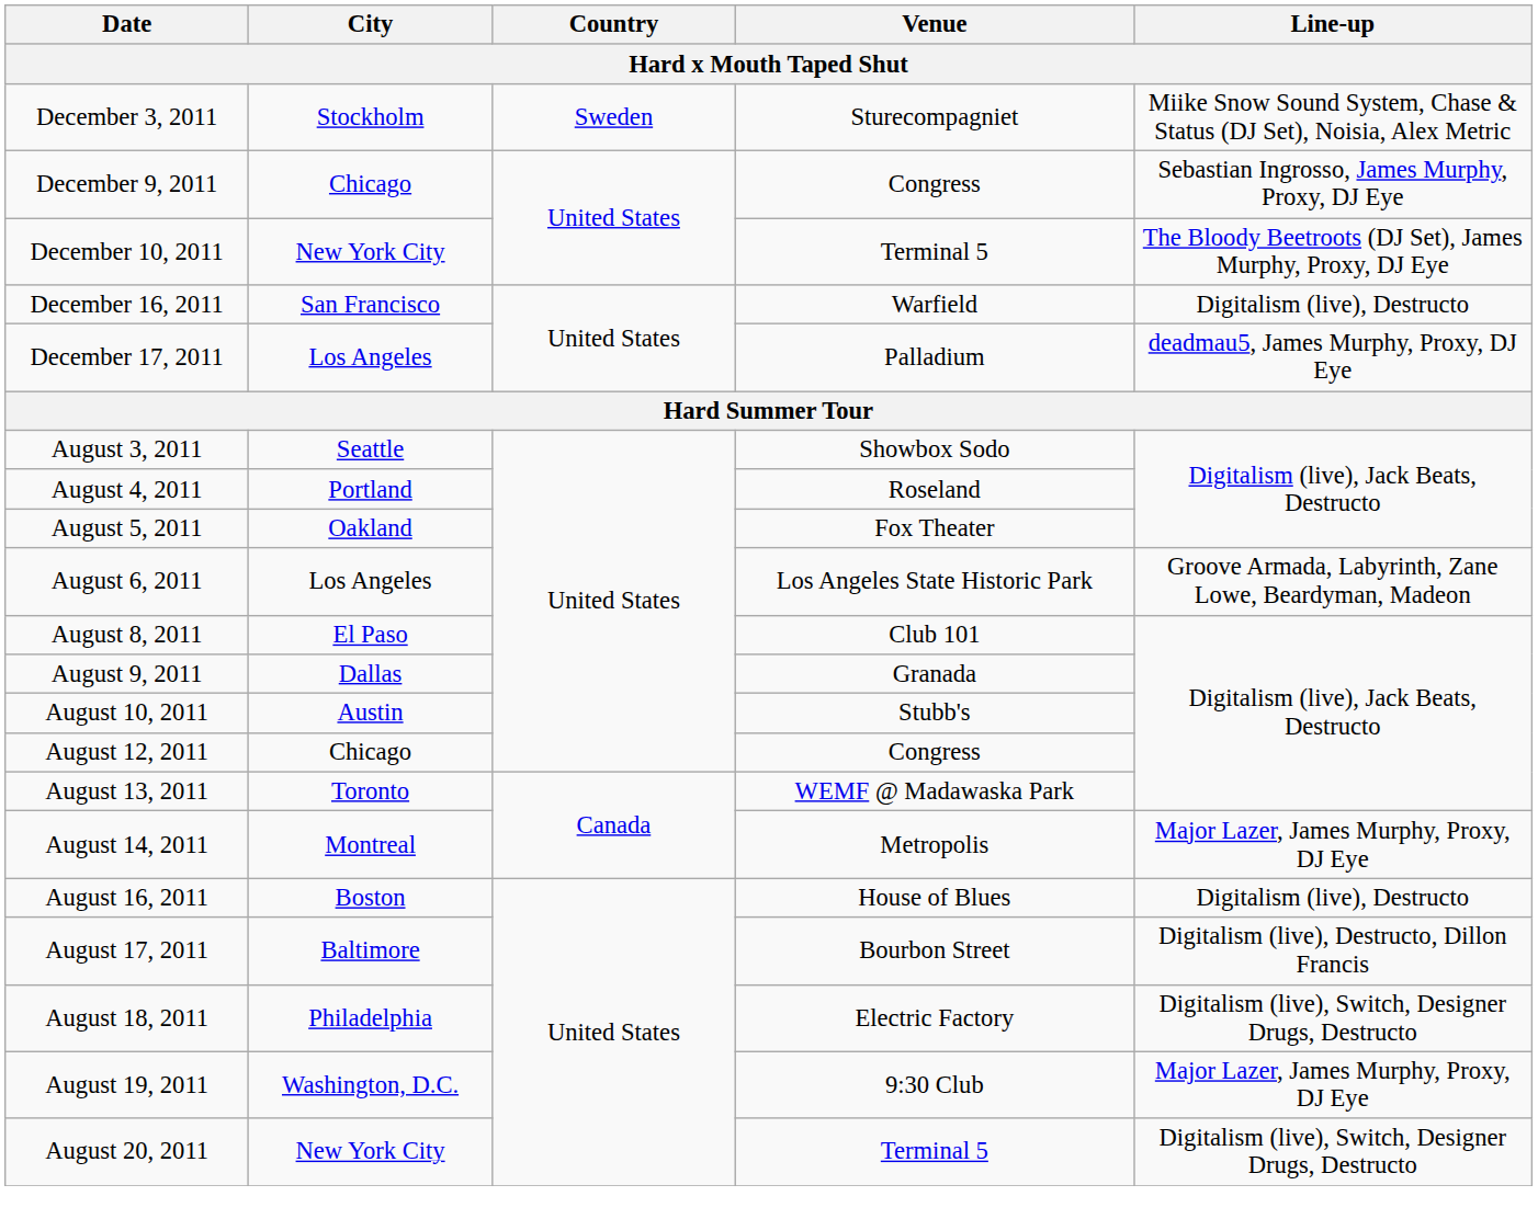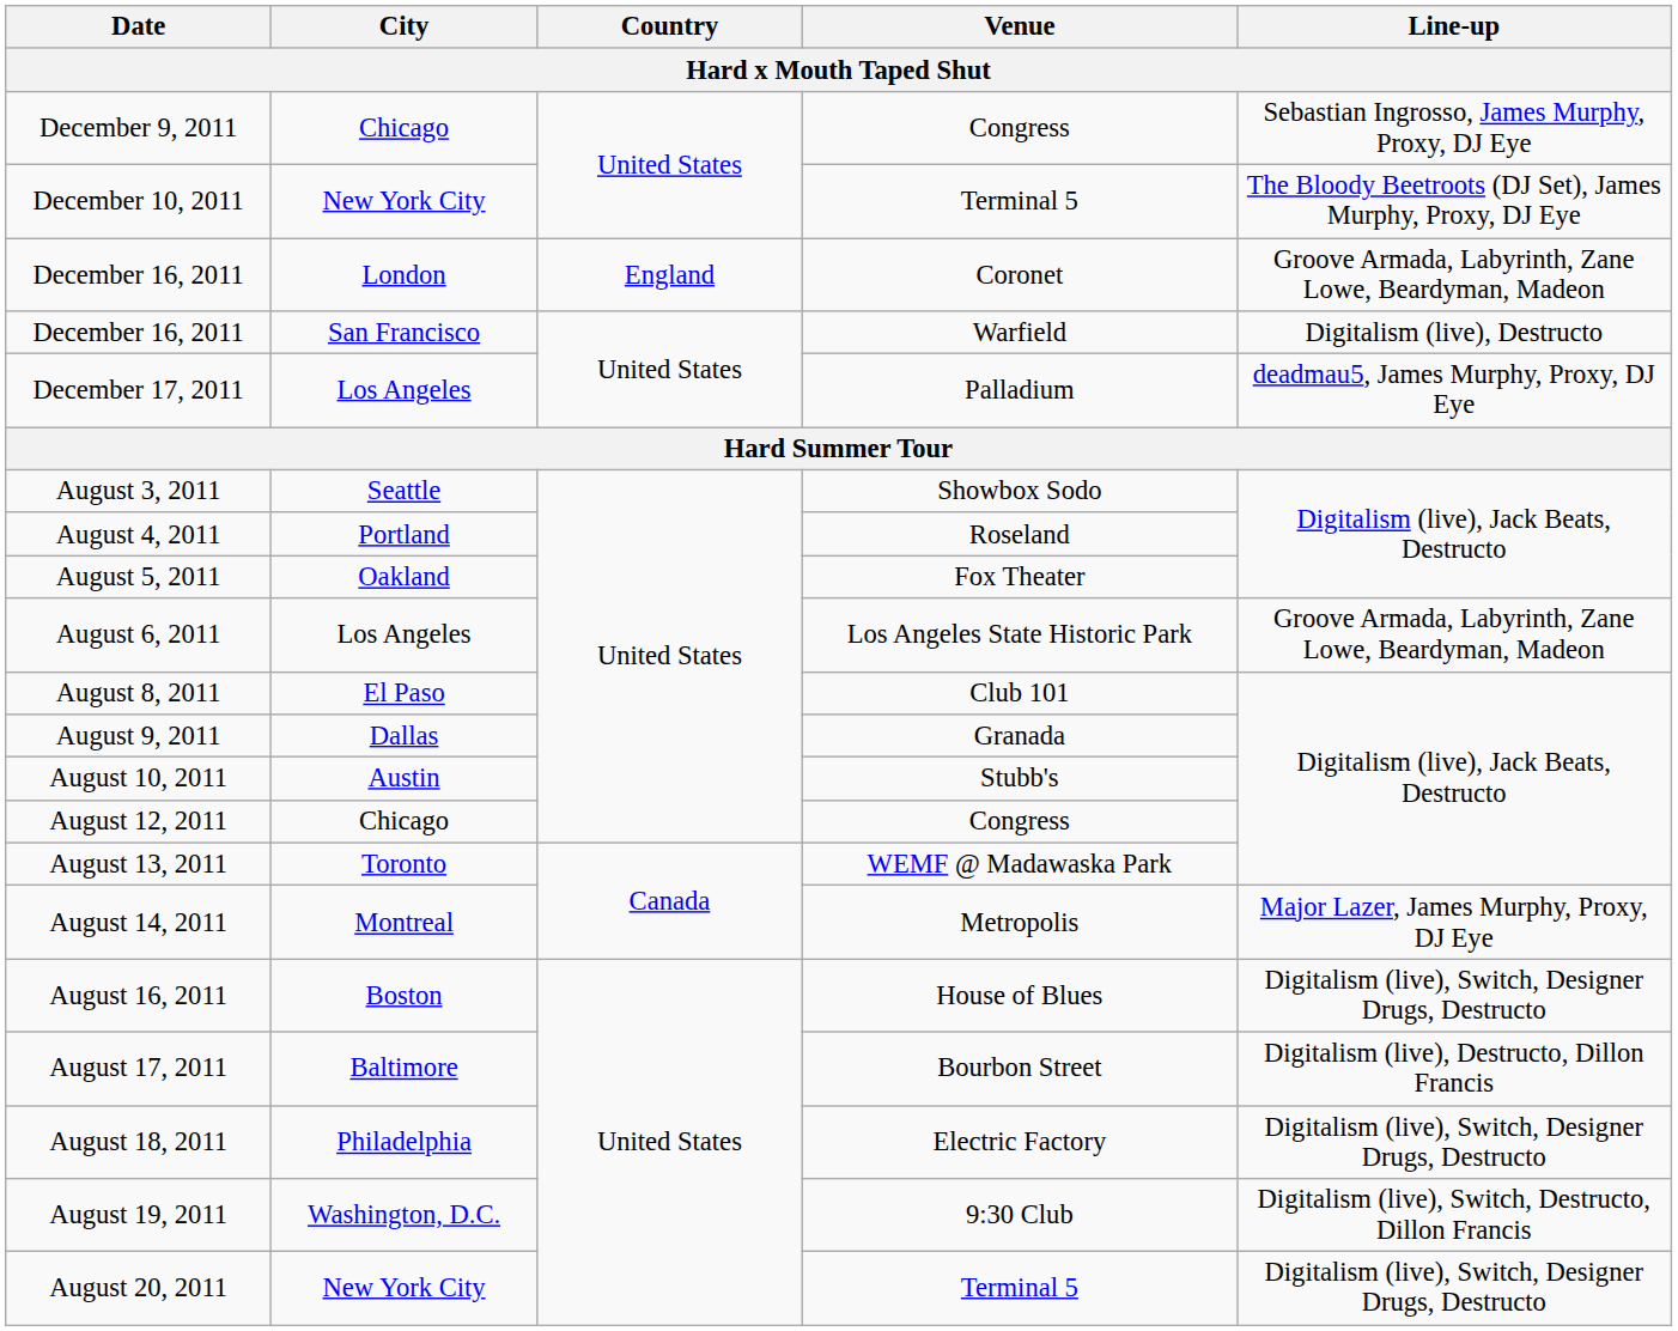 <table class="wikitable" style="text-align:center;">
 <tr>
 <th style="width:150px;">Date</th>
 <th style="width:150px;">City</th>
 <th style="width:150px;">Country</th>
 <th style="width:250px;">Venue</th>
 <th style="width:250px;">Line-up</th>
 </tr>
 <tr>
 <th colspan="5"><strong>Hard x Mouth Taped Shut</strong></th>
-</tr>
-<tr>
-<td>December 3, 2011</td>
-<td><a href='#'>Stockholm</a></td>
-<td><a href='#'>Sweden</a></td>
-<td>Sturecompagniet</td>
-<td>Miike Snow Sound System, Chase & Status (DJ Set), Noisia, Alex Metric</td>
 </tr>
 <tr>
 <td>December 9, 2011</td>
 <td><a href='#'>Chicago</a></td>
 <td rowspan="2"><a href='#'>United States</a></td>
 <td>Congress</td>
 <td>Sebastian Ingrosso, <a href='#'>James Murphy</a>, Proxy, DJ Eye</td>
 </tr>
 <tr>
 <td>December 10, 2011</td>
 <td><a href='#'>New York City</a></td>
 <td>Terminal 5</td>
 <td><a href='#'>The Bloody Beetroots</a> (DJ Set), James Murphy, Proxy, DJ Eye</td>
+</tr>
+<tr>
+<td>December 16, 2011</td>
+<td><a href='#'>London</a></td>
+<td><a href='#'>England</a></td>
+<td>Coronet</td>
+<td>Groove Armada, Labyrinth, Zane Lowe, Beardyman, Madeon</td>
 </tr>
 <tr>
 <td>December 16, 2011</td>
 <td><a href='#'>San Francisco</a></td>
 <td rowspan="2">United States</td>
 <td>Warfield</td>
 <td>Digitalism (live), Destructo</td>
 </tr>
 <tr>
 <td>December 17, 2011</td>
 <td><a href='#'>Los Angeles</a></td>
 <td>Palladium</td>
 <td><a href='#'>deadmau5</a>, James Murphy, Proxy, DJ Eye</td>
 </tr>
 <tr>
 <th colspan="5">Hard Summer Tour</th>
 </tr>
 <tr>
 <td>August 3, 2011</td>
 <td><a href='#'>Seattle</a></td>
 <td rowspan="8">United States</td>
 <td>Showbox Sodo</td>
 <td rowspan="3"><a href='#'>Digitalism</a> (live), Jack Beats, Destructo</td>
 </tr>
 <tr>
 <td>August 4, 2011</td>
 <td><a href='#'>Portland</a></td>
 <td>Roseland</td>
 </tr>
 <tr>
 <td>August 5, 2011</td>
 <td><a href='#'>Oakland</a></td>
 <td>Fox Theater</td>
 </tr>
 <tr>
 <td>August 6, 2011</td>
 <td>Los Angeles</td>
 <td>Los Angeles State Historic Park</td>
 <td>Groove Armada, Labyrinth, Zane Lowe, Beardyman, Madeon</td>
 </tr>
 <tr>
 <td>August 8, 2011</td>
 <td><a href='#'>El Paso</a></td>
 <td>Club 101</td>
 <td rowspan="5">Digitalism (live), Jack Beats, Destructo</td>
 </tr>
 <tr>
 <td>August 9, 2011</td>
 <td><a href='#'>Dallas</a></td>
 <td>Granada</td>
 </tr>
 <tr>
 <td>August 10, 2011</td>
 <td><a href='#'>Austin</a></td>
 <td>Stubb's</td>
 </tr>
 <tr>
 <td>August 12, 2011</td>
 <td>Chicago</td>
 <td>Congress</td>
 </tr>
 <tr>
 <td>August 13, 2011</td>
 <td><a href='#'>Toronto</a></td>
 <td rowspan="2"><a href='#'>Canada</a></td>
 <td><a href='#'>WEMF</a> @ Madawaska Park</td>
 </tr>
 <tr>
 <td>August 14, 2011</td>
 <td><a href='#'>Montreal</a></td>
 <td>Metropolis</td>
 <td><a href='#'>Major Lazer</a>, James Murphy, Proxy, DJ Eye</td>
 </tr>
 <tr>
 <td>August 16, 2011</td>
 <td><a href='#'>Boston</a></td>
 <td rowspan="5">United States</td>
 <td>House of Blues</td>
-<td>Digitalism (live), Destructo</td>
+<td>Digitalism (live), Switch, Designer Drugs, Destructo</td>
 </tr>
 <tr>
 <td>August 17, 2011</td>
 <td><a href='#'>Baltimore</a></td>
 <td>Bourbon Street</td>
 <td>Digitalism (live), Destructo, Dillon Francis</td>
 </tr>
 <tr>
 <td>August 18, 2011</td>
 <td><a href='#'>Philadelphia</a></td>
 <td>Electric Factory</td>
 <td>Digitalism (live), Switch, Designer Drugs, Destructo</td>
 </tr>
 <tr>
 <td>August 19, 2011</td>
 <td><a href='#'>Washington, D.C.</a></td>
 <td>9:30 Club</td>
-<td><a href='#'>Major Lazer</a>, James Murphy, Proxy, DJ Eye</td>
+<td>Digitalism (live), Switch, Destructo, Dillon Francis</td>
 </tr>
 <tr>
 <td>August 20, 2011</td>
 <td><a href='#'>New York City</a></td>
 <td><a href='#'>Terminal 5</a></td>
 <td>Digitalism (live), Switch, Designer Drugs, Destructo</td>
 </tr>
 </table>
